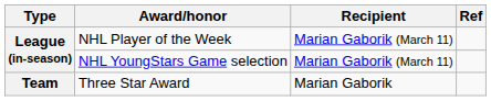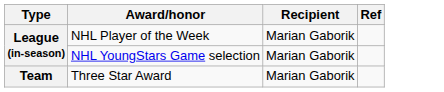 <table class="wikitable">
 <tr>
 <th scope="col">Type</th>
 <th scope="col">Award/honor</th>
 <th scope="col">Recipient</th>
 <th scope="col">Ref</th>
 </tr>
 <tr>
 <th scope="row" rowspan="2">League<br><small>(in-season)</small></th>
 <td>NHL Player of the Week</td>
-<td><a href='#'>Marian Gaborik</a> <small>(March 11)</small></td>
+<td>Marian Gaborik</td>
 <td></td>
 </tr>
 <tr>
 <td><a href='#'>NHL YoungStars Game</a> selection</td>
-<td><a href='#'>Marian Gaborik</a> <small>(March 11)</small></td>
+<td>Marian Gaborik</td>
 <td></td>
 </tr>
 <tr>
 <th scope="row">Team</th>
 <td>Three Star Award</td>
 <td>Marian Gaborik</td>
 <td></td>
 </tr>
 </table>
